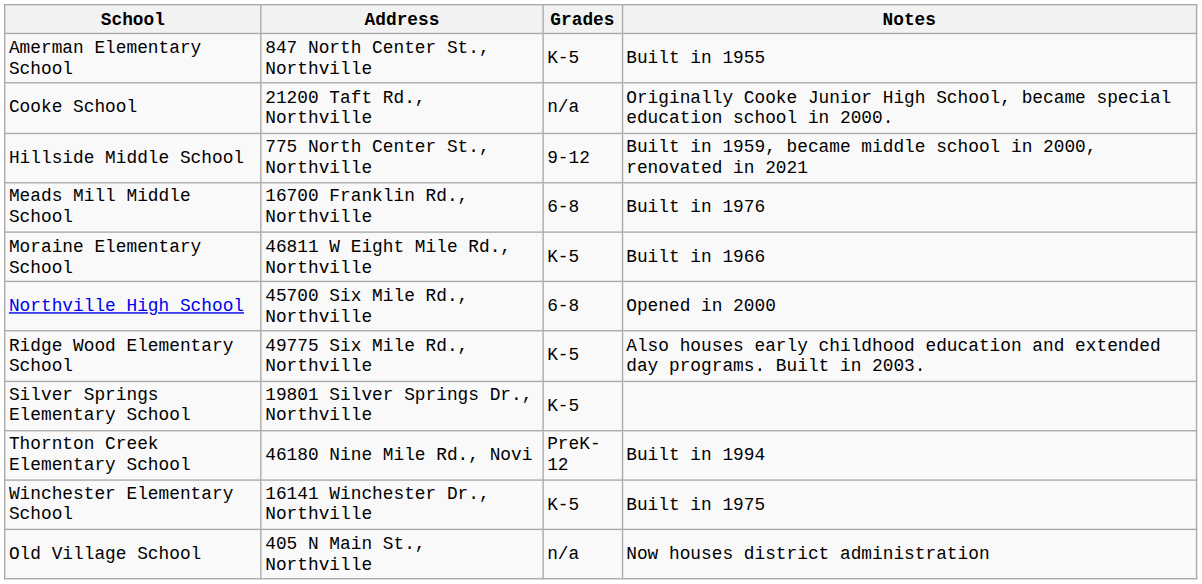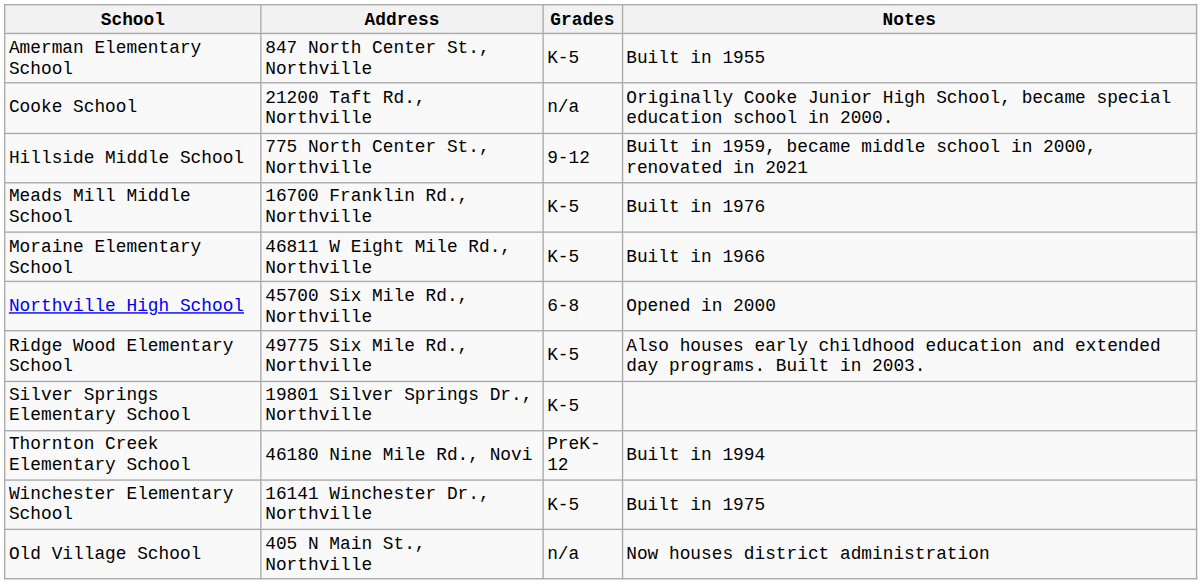 <table class="wikitable">
 <tr>
 <th>School</th>
 <th>Address</th>
 <th>Grades</th>
 <th>Notes</th>
 </tr>
 <tr>
 <td>Amerman Elementary School</td>
 <td>847 North Center St., Northville</td>
 <td>K-5</td>
 <td>Built in 1955</td>
 </tr>
 <tr>
 <td>Cooke School</td>
 <td>21200 Taft Rd., Northville</td>
 <td>n/a</td>
 <td>Originally Cooke Junior High School, became special education school in 2000.</td>
 </tr>
 <tr>
 <td>Hillside Middle School</td>
 <td>775 North Center St., Northville</td>
 <td>9-12</td>
 <td>Built in 1959, became middle school in 2000, renovated in 2021</td>
 </tr>
 <tr>
 <td>Meads Mill Middle School</td>
 <td>16700 Franklin Rd., Northville</td>
-<td>6-8</td>
+<td>K-5</td>
 <td>Built in 1976</td>
 </tr>
 <tr>
 <td>Moraine Elementary School</td>
 <td>46811 W Eight Mile Rd., Northville</td>
 <td>K-5</td>
 <td>Built in 1966</td>
 </tr>
 <tr>
 <td><a href='#'>Northville High School</a></td>
 <td>45700 Six Mile Rd., Northville</td>
 <td>6-8</td>
 <td>Opened in 2000</td>
 </tr>
 <tr>
 <td>Ridge Wood Elementary School</td>
 <td>49775 Six Mile Rd., Northville</td>
 <td>K-5</td>
 <td>Also houses early childhood education and extended day programs. Built in 2003.</td>
 </tr>
 <tr>
 <td>Silver Springs Elementary School</td>
 <td>19801 Silver Springs Dr., Northville</td>
 <td>K-5</td>
 <td></td>
 </tr>
 <tr>
 <td>Thornton Creek Elementary School</td>
 <td>46180 Nine Mile Rd., Novi</td>
 <td>PreK-12</td>
 <td>Built in 1994</td>
 </tr>
 <tr>
 <td>Winchester Elementary School</td>
 <td>16141 Winchester Dr., Northville</td>
 <td>K-5</td>
 <td>Built in 1975</td>
 </tr>
 <tr>
 <td>Old Village School</td>
 <td>405 N Main St., Northville</td>
 <td>n/a</td>
 <td>Now houses district administration</td>
 </tr>
 </table>
